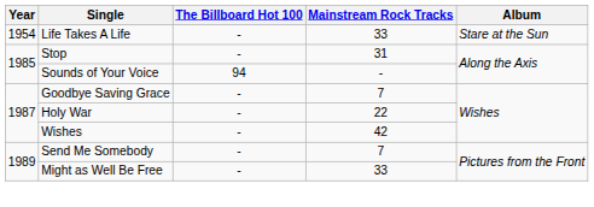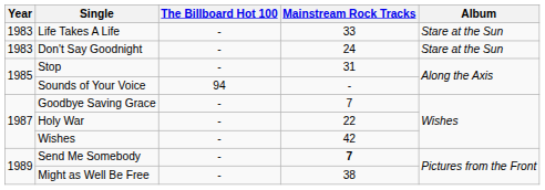 <table class="wikitable">
 <tr>
 <th>Year</th>
 <th>Single</th>
 <th><a href='#'>The Billboard Hot 100</a></th>
 <th><a href='#'>Mainstream Rock Tracks</a></th>
 <th>Album</th>
 </tr>
 <tr>
-<td>1954</td>
+<td>1983</td>
 <td>Life Takes A Life</td>
 <td align="center">-</td>
 <td align="center">33</td>
+<td><em>Stare at the Sun</em></td>
+</tr>
+<tr>
+<td>1983</td>
+<td>Don't Say Goodnight</td>
+<td align="center">-</td>
+<td align="center">24</td>
 <td><em>Stare at the Sun</em></td>
 </tr>
 <tr>
 <td rowspan="2">1985</td>
 <td>Stop</td>
 <td align="center">-</td>
 <td align="center">31</td>
 <td rowspan="2"><em>Along the Axis</em></td>
 </tr>
 <tr>
 <td>Sounds of Your Voice</td>
 <td align="center">94</td>
 <td align="center">-</td>
 </tr>
 <tr>
 <td rowspan="3">1987</td>
 <td>Goodbye Saving Grace</td>
 <td align="center">-</td>
 <td align="center">7</td>
 <td rowspan="3"><em>Wishes</em></td>
 </tr>
 <tr>
 <td>Holy War</td>
 <td align="center">-</td>
 <td align="center">22</td>
 </tr>
 <tr>
 <td>Wishes</td>
 <td align="center">-</td>
 <td align="center">42</td>
 </tr>
 <tr>
 <td rowspan="2">1989</td>
 <td>Send Me Somebody</td>
 <td align="center">-</td>
-<td align="center">7</td>
+<td align="center"><strong>7</strong></td>
 <td rowspan="2"><em>Pictures from the Front</em></td>
 </tr>
 <tr>
 <td>Might as Well Be Free</td>
 <td align="center">-</td>
-<td align="center">33</td>
+<td align="center">38</td>
 </tr>
 </table>
